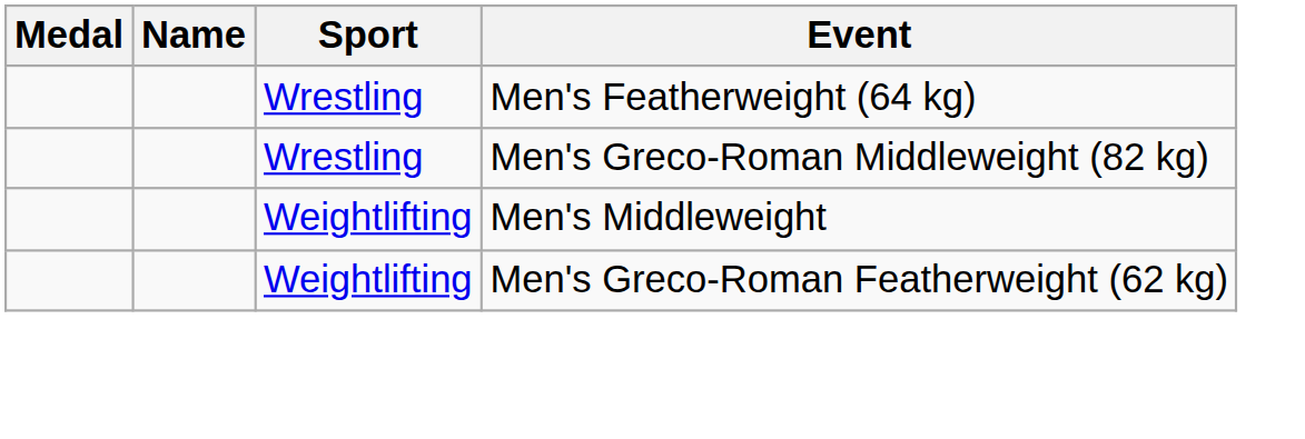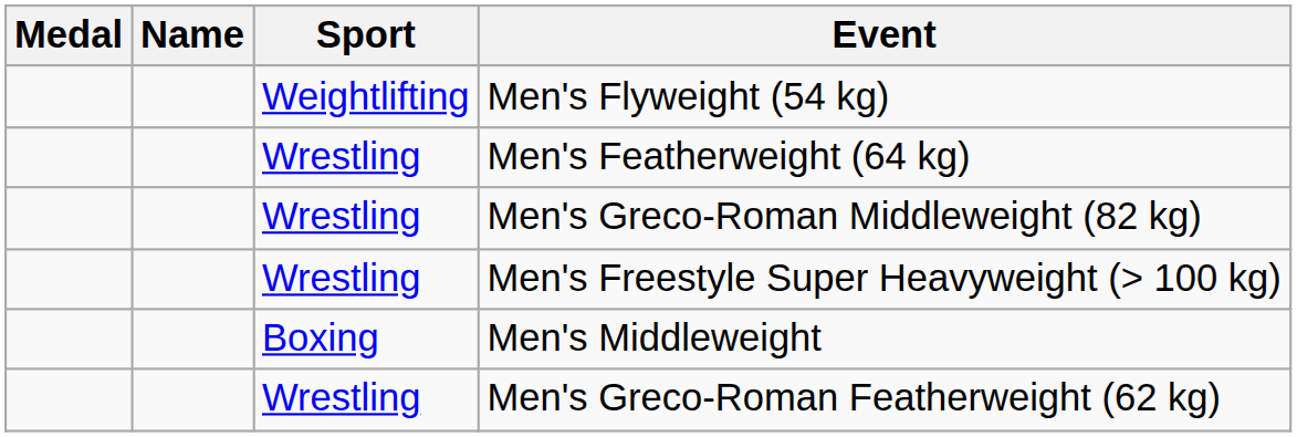 <table class="wikitable sortable">
 <tr>
 <th>Medal</th>
 <th>Name</th>
 <th>Sport</th>
 <th>Event</th>
+</tr>
+<tr>
+<td></td>
+<td></td>
+<td><a href='#'>Weightlifting</a></td>
+<td>Men's Flyweight (54 kg)</td>
 </tr>
 <tr>
 <td></td>
 <td></td>
 <td><a href='#'>Wrestling</a></td>
 <td>Men's Featherweight (64 kg)</td>
 </tr>
 <tr>
 <td></td>
 <td></td>
 <td><a href='#'>Wrestling</a></td>
 <td>Men's Greco-Roman Middleweight (82 kg)</td>
 </tr>
 <tr>
 <td></td>
 <td></td>
-<td><a href='#'>Weightlifting</a></td>
+<td><a href='#'>Wrestling</a></td>
+<td>Men's Freestyle Super Heavyweight (> 100 kg)</td>
+</tr>
+<tr>
+<td></td>
+<td></td>
+<td><a href='#'>Boxing</a></td>
 <td>Men's Middleweight</td>
 </tr>
 <tr>
 <td></td>
 <td></td>
-<td><a href='#'>Weightlifting</a></td>
+<td><a href='#'>Wrestling</a></td>
 <td>Men's Greco-Roman Featherweight (62 kg)</td>
 </tr>
 </table>
